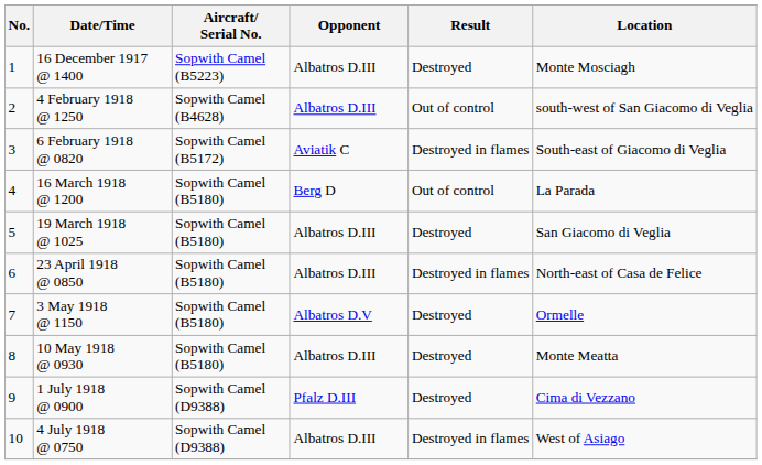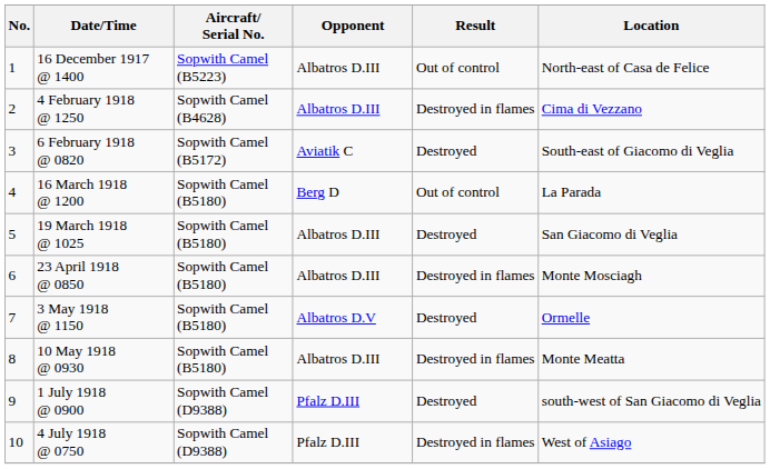 <table class="wikitable" style="font-size:90%;">
 <tr>
 </tr>
 <tr>
 <th>No.</th>
 <th width="130">Date/Time</th>
 <th width="110">Aircraft/<br>Serial No.</th>
 <th width="110">Opponent</th>
 <th>Result</th>
 <th>Location</th>
 </tr>
 <tr>
 <td>1</td>
 <td>16 December 1917<br>@ 1400</td>
 <td><a href='#'>Sopwith Camel</a><br>(B5223)</td>
 <td>Albatros D.III</td>
-<td>Destroyed</td>
-<td>Monte Mosciagh</td>
+<td>Out of control</td>
+<td>North-east of Casa de Felice</td>
 </tr>
 <tr>
 <td>2</td>
 <td>4 February 1918<br>@ 1250</td>
 <td>Sopwith Camel<br>(B4628)</td>
 <td><a href='#'>Albatros D.III</a></td>
-<td>Out of control</td>
-<td> south-west of San Giacomo di Veglia</td>
+<td>Destroyed in flames</td>
+<td><a href='#'>Cima di Vezzano</a></td>
 </tr>
 <tr>
 <td>3</td>
 <td>6 February 1918<br>@ 0820</td>
 <td>Sopwith Camel<br>(B5172)</td>
 <td><a href='#'>Aviatik</a> C</td>
-<td>Destroyed in flames</td>
+<td>Destroyed</td>
 <td>South-east of Giacomo di Veglia</td>
 </tr>
 <tr>
 <td>4</td>
 <td>16 March 1918<br>@ 1200</td>
 <td>Sopwith Camel<br>(B5180)</td>
 <td><a href='#'>Berg</a> D</td>
 <td>Out of control</td>
 <td>La Parada</td>
 </tr>
 <tr>
 <td>5</td>
 <td>19 March 1918<br>@ 1025</td>
 <td>Sopwith Camel<br>(B5180)</td>
 <td>Albatros D.III</td>
 <td>Destroyed</td>
 <td>San Giacomo di Veglia</td>
 </tr>
 <tr>
 <td>6</td>
 <td>23 April 1918<br>@ 0850</td>
 <td>Sopwith Camel<br>(B5180)</td>
 <td>Albatros D.III</td>
 <td>Destroyed in flames</td>
-<td>North-east of Casa de Felice</td>
+<td>Monte Mosciagh</td>
 </tr>
 <tr>
 <td>7</td>
 <td>3 May 1918<br>@ 1150</td>
 <td>Sopwith Camel<br>(B5180)</td>
 <td><a href='#'>Albatros D.V</a></td>
 <td>Destroyed</td>
 <td><a href='#'>Ormelle</a></td>
 </tr>
 <tr>
 <td>8</td>
 <td>10 May 1918<br>@ 0930</td>
 <td>Sopwith Camel<br>(B5180)</td>
 <td>Albatros D.III</td>
-<td>Destroyed</td>
+<td>Destroyed in flames</td>
 <td>Monte Meatta</td>
 </tr>
 <tr>
 <td>9</td>
 <td>1 July 1918<br>@ 0900</td>
 <td>Sopwith Camel<br>(D9388)</td>
 <td><a href='#'>Pfalz D.III</a></td>
 <td>Destroyed</td>
-<td><a href='#'>Cima di Vezzano</a></td>
+<td> south-west of San Giacomo di Veglia</td>
 </tr>
 <tr>
 <td>10</td>
 <td>4 July 1918<br>@ 0750</td>
 <td>Sopwith Camel<br>(D9388)</td>
-<td>Albatros D.III</td>
+<td>Pfalz D.III</td>
 <td>Destroyed in flames</td>
 <td>West of <a href='#'>Asiago</a></td>
 </tr>
 <tr>
 </tr>
 </table>
